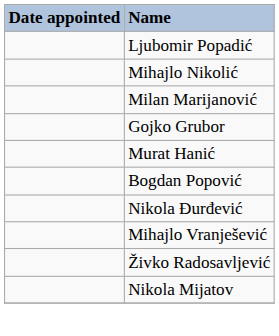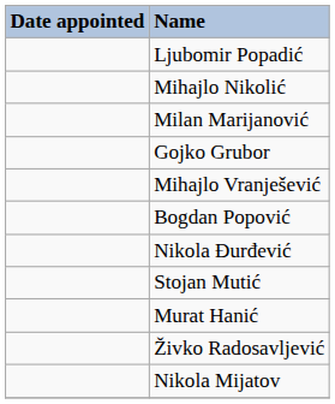 <table class="wikitable">
 <tr>
 <th style="text-align: left; background: #B0C4DE;">Date appointed</th>
 <th style="text-align: left; background: #B0C4DE;">Name</th>
 </tr>
 <tr>
 <td></td>
 <td>Ljubomir Popadić</td>
 </tr>
 <tr>
 <td></td>
 <td>Mihajlo Nikolić</td>
 </tr>
 <tr>
 <td></td>
 <td>Milan Marijanović</td>
 </tr>
 <tr>
 <td></td>
 <td>Gojko Grubor</td>
 </tr>
 <tr>
 <td></td>
-<td>Murat Hanić</td>
+<td>Mihajlo Vranješević</td>
 </tr>
 <tr>
 <td></td>
 <td>Bogdan Popović</td>
 </tr>
 <tr>
 <td></td>
 <td>Nikola Đurđević</td>
 </tr>
 <tr>
 <td></td>
-<td>Mihajlo Vranješević</td>
+<td>Stojan Mutić</td>
+</tr>
+<tr>
+<td></td>
+<td>Murat Hanić</td>
 </tr>
 <tr>
 <td></td>
 <td>Živko Radosavljević</td>
 </tr>
 <tr>
 <td></td>
 <td>Nikola Mijatov</td>
 </tr>
 <tr>
 </tr>
 </table>
